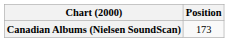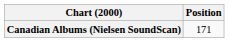 <table class="wikitable plainrowheaders" style="text-align:center">
 <tr>
 <th scope="col">Chart (2000)</th>
 <th scope="col">Position</th>
 </tr>
 <tr>
 <th scope="row">Canadian Albums (Nielsen SoundScan)</th>
-<td>173</td>
+<td>171</td>
 </tr>
 </table>
